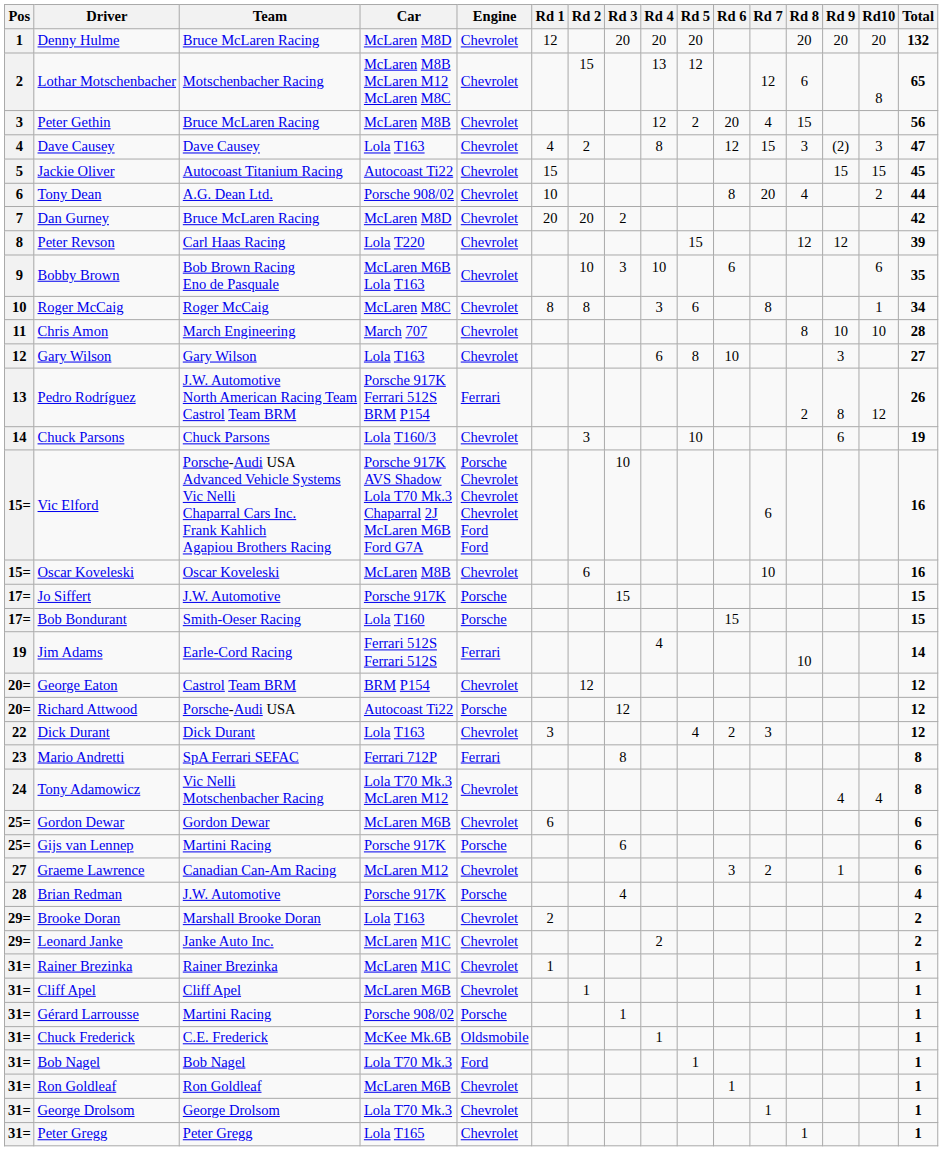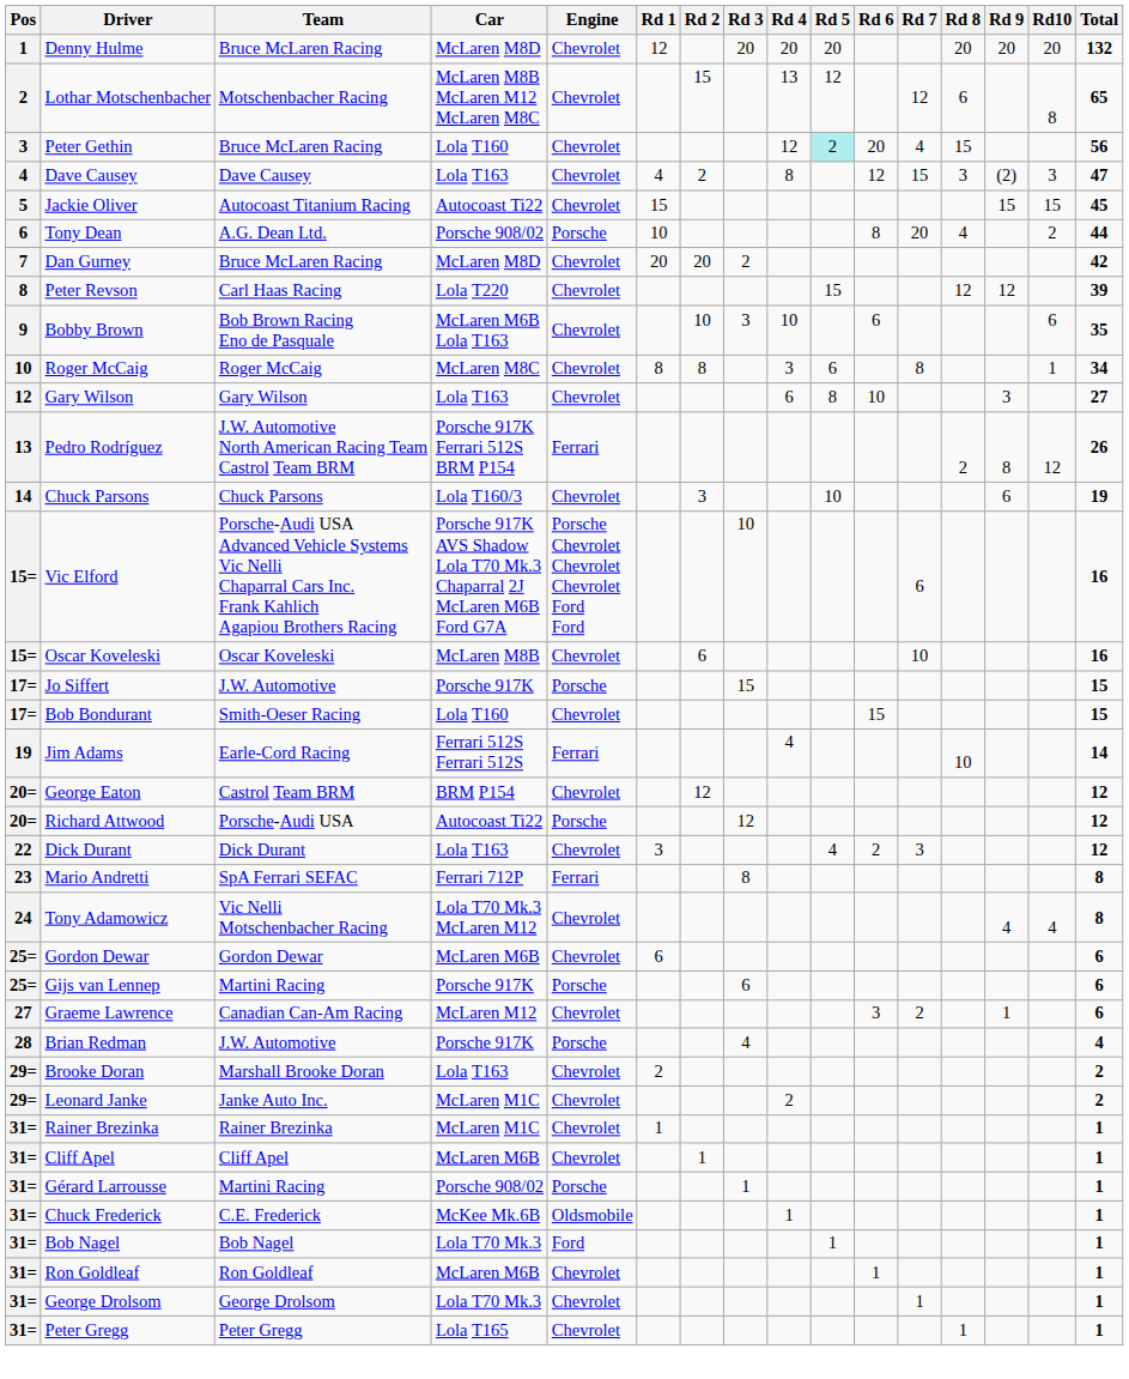 <table class="wikitable" style="font-size: 90%;">
 <tr>
 <th>Pos</th>
 <th>Driver</th>
 <th>Team</th>
 <th>Car</th>
 <th>Engine</th>
 <th>Rd 1</th>
 <th>Rd 2</th>
 <th>Rd 3</th>
 <th>Rd 4</th>
 <th>Rd 5</th>
 <th>Rd 6</th>
 <th>Rd 7</th>
 <th>Rd 8</th>
 <th>Rd 9</th>
 <th>Rd10</th>
 <th>Total</th>
 </tr>
 <tr>
 <th>1</th>
 <td> <a href='#'>Denny Hulme</a></td>
 <td> <a href='#'>Bruce McLaren Racing</a></td>
 <td><a href='#'>McLaren</a> <a href='#'>M8D</a></td>
 <td><a href='#'>Chevrolet</a></td>
 <td align="center">12</td>
 <td></td>
 <td align="center">20</td>
 <td align="center">20</td>
 <td align="center">20</td>
 <td></td>
 <td></td>
 <td align="center">20</td>
 <td align="center">20</td>
 <td align="center">20</td>
 <td align="center"><strong>132</strong></td>
 </tr>
 <tr>
 <th>2</th>
 <td> <a href='#'>Lothar Motschenbacher</a></td>
 <td> <a href='#'>Motschenbacher Racing</a></td>
 <td><a href='#'>McLaren</a> <a href='#'>M8B</a><br><a href='#'>McLaren M12</a><br><a href='#'>McLaren</a> <a href='#'>M8C</a></td>
 <td><a href='#'>Chevrolet</a></td>
 <td></td>
 <td align="center">15<br> <br> </td>
 <td></td>
 <td align="center">13<br> <br> </td>
 <td align="center">12<br> <br> </td>
 <td></td>
 <td align="center"> <br>12<br> </td>
 <td align="center"> <br>6<br> </td>
 <td></td>
 <td align="center"> <br> <br>8</td>
 <td align="center"><strong>65</strong></td>
 </tr>
 <tr>
 <th>3</th>
 <td> <a href='#'>Peter Gethin</a></td>
 <td> <a href='#'>Bruce McLaren Racing</a></td>
-<td><a href='#'>McLaren</a> <a href='#'>M8B</a></td>
+<td><a href='#'>Lola</a> <a href='#'>T160</a></td>
 <td><a href='#'>Chevrolet</a></td>
 <td></td>
 <td></td>
 <td></td>
 <td align="center">12</td>
-<td align="center">2</td>
+<td align="center" style="background: paleturquoise;">2</td>
 <td align="center">20</td>
 <td align="center">4</td>
 <td align="center">15</td>
 <td></td>
 <td></td>
 <td align="center"><strong>56</strong></td>
 </tr>
 <tr>
 <th>4</th>
 <td> <a href='#'>Dave Causey</a></td>
 <td> <a href='#'>Dave Causey</a></td>
 <td><a href='#'>Lola</a> <a href='#'>T163</a></td>
 <td><a href='#'>Chevrolet</a></td>
 <td align="center">4</td>
 <td align="center">2</td>
 <td></td>
 <td align="center">8</td>
 <td></td>
 <td align="center">12</td>
 <td align="center">15</td>
 <td align="center">3</td>
 <td align="center">(2)</td>
 <td align="center">3</td>
 <td align="center"><strong>47</strong></td>
 </tr>
 <tr>
 <th>5</th>
 <td> <a href='#'>Jackie Oliver</a></td>
 <td> <a href='#'>Autocoast Titanium Racing</a></td>
 <td><a href='#'>Autocoast Ti22</a></td>
 <td><a href='#'>Chevrolet</a></td>
 <td align="center">15</td>
 <td></td>
 <td></td>
 <td></td>
 <td></td>
 <td></td>
 <td></td>
 <td></td>
 <td align="center">15</td>
 <td align="center">15</td>
 <td align="center"><strong>45</strong></td>
 </tr>
 <tr>
 <th>6</th>
 <td> <a href='#'>Tony Dean</a></td>
 <td> <a href='#'>A.G. Dean Ltd.</a></td>
 <td><a href='#'>Porsche 908/02</a></td>
-<td><a href='#'>Chevrolet</a></td>
+<td><a href='#'>Porsche</a></td>
 <td align="center">10</td>
 <td></td>
 <td></td>
 <td></td>
 <td></td>
 <td align="center">8</td>
 <td align="center">20</td>
 <td align="center">4</td>
 <td></td>
 <td align="center">2</td>
 <td align="center"><strong>44</strong></td>
 </tr>
 <tr>
 <th>7</th>
 <td> <a href='#'>Dan Gurney</a></td>
 <td> <a href='#'>Bruce McLaren Racing</a></td>
 <td><a href='#'>McLaren</a> <a href='#'>M8D</a></td>
 <td><a href='#'>Chevrolet</a></td>
 <td align="center">20</td>
 <td align="center">20</td>
 <td align="center">2</td>
 <td></td>
 <td></td>
 <td></td>
 <td></td>
 <td></td>
 <td></td>
 <td></td>
 <td align="center"><strong>42</strong></td>
 </tr>
 <tr>
 <th>8</th>
 <td> <a href='#'>Peter Revson</a></td>
 <td> <a href='#'>Carl Haas Racing</a></td>
 <td><a href='#'>Lola</a> <a href='#'>T220</a></td>
 <td><a href='#'>Chevrolet</a></td>
 <td></td>
 <td></td>
 <td></td>
 <td></td>
 <td align="center">15</td>
 <td></td>
 <td></td>
 <td align="center">12</td>
 <td align="center">12</td>
 <td></td>
 <td align="center"><strong>39</strong></td>
 </tr>
 <tr>
 <th>9</th>
 <td> <a href='#'>Bobby Brown</a></td>
 <td> <a href='#'>Bob Brown Racing</a><br> <a href='#'>Eno de Pasquale</a></td>
 <td><a href='#'>McLaren M6B</a><br><a href='#'>Lola</a> <a href='#'>T163</a></td>
 <td><a href='#'>Chevrolet</a></td>
 <td></td>
 <td align="center">10<br> </td>
 <td align="center">3<br> </td>
 <td align="center">10<br> </td>
 <td></td>
 <td align="center">6<br> </td>
 <td></td>
 <td></td>
 <td></td>
 <td align="center">6<br> </td>
 <td align="center"><strong>35</strong></td>
 </tr>
 <tr>
 <th>10</th>
 <td> <a href='#'>Roger McCaig</a></td>
 <td> <a href='#'>Roger McCaig</a></td>
 <td><a href='#'>McLaren</a> <a href='#'>M8C</a></td>
 <td><a href='#'>Chevrolet</a></td>
 <td align="center">8</td>
 <td align="center">8</td>
 <td></td>
 <td align="center">3</td>
 <td align="center">6</td>
 <td></td>
 <td align="center">8</td>
 <td></td>
 <td></td>
 <td align="center">1</td>
 <td align="center"><strong>34</strong></td>
-</tr>
-<tr>
-<th>11</th>
-<td> <a href='#'>Chris Amon</a></td>
-<td> <a href='#'>March Engineering</a></td>
-<td><a href='#'>March</a> <a href='#'>707</a></td>
-<td><a href='#'>Chevrolet</a></td>
-<td></td>
-<td></td>
-<td></td>
-<td></td>
-<td></td>
-<td></td>
-<td></td>
-<td align="center">8</td>
-<td align="center">10</td>
-<td align="center">10</td>
-<td align="center"><strong>28</strong></td>
 </tr>
 <tr>
 <th>12</th>
 <td> <a href='#'>Gary Wilson</a></td>
 <td> <a href='#'>Gary Wilson</a></td>
 <td><a href='#'>Lola</a> <a href='#'>T163</a></td>
 <td><a href='#'>Chevrolet</a></td>
 <td></td>
 <td></td>
 <td></td>
 <td align="center">6</td>
 <td align="center">8</td>
 <td align="center">10</td>
 <td></td>
 <td></td>
 <td align="center">3</td>
 <td></td>
 <td align="center"><strong>27</strong></td>
 </tr>
 <tr>
 <th>13</th>
 <td> <a href='#'>Pedro Rodríguez</a></td>
 <td> <a href='#'>J.W. Automotive</a><br> <a href='#'>North American Racing Team</a><br> <a href='#'>Castrol</a> <a href='#'>Team BRM</a></td>
 <td><a href='#'>Porsche 917K</a><br><a href='#'>Ferrari 512S</a><br><a href='#'>BRM</a> <a href='#'>P154</a></td>
 <td><a href='#'>Ferrari</a></td>
 <td></td>
 <td></td>
 <td></td>
 <td></td>
 <td></td>
 <td></td>
 <td></td>
 <td align="center"> <br> <br>2</td>
 <td align="center"> <br> <br>8</td>
 <td align="center"> <br> <br>12</td>
 <td align="center"><strong>26</strong></td>
 </tr>
 <tr>
 <th>14</th>
 <td> <a href='#'>Chuck Parsons</a></td>
 <td> <a href='#'>Chuck Parsons</a></td>
 <td><a href='#'>Lola</a> <a href='#'>T160/3</a></td>
 <td><a href='#'>Chevrolet</a></td>
 <td></td>
 <td align="center">3</td>
 <td></td>
 <td></td>
 <td align="center">10</td>
 <td></td>
 <td></td>
 <td></td>
 <td align="center">6</td>
 <td></td>
 <td align="center"><strong>19</strong></td>
 </tr>
 <tr>
 <th>15=</th>
 <td> <a href='#'>Vic Elford</a></td>
 <td> <a href='#'>Porsche</a>-<a href='#'>Audi</a> USA<br> <a href='#'>Advanced Vehicle Systems</a><br> <a href='#'>Vic Nelli</a><br> <a href='#'>Chaparral Cars Inc.</a><br> <a href='#'>Frank Kahlich</a><br> <a href='#'>Agapiou Brothers Racing</a></td>
 <td><a href='#'>Porsche 917K</a><br><a href='#'>AVS Shadow</a><br><a href='#'>Lola T70 Mk.3</a><br><a href='#'>Chaparral</a> <a href='#'>2J</a><br><a href='#'>McLaren M6B</a><br><a href='#'>Ford G7A</a></td>
 <td><a href='#'>Porsche</a><br><a href='#'>Chevrolet</a><br><a href='#'>Chevrolet</a><br><a href='#'>Chevrolet</a><br><a href='#'>Ford</a><br><a href='#'>Ford</a></td>
 <td></td>
 <td></td>
 <td align="center">10<br> <br> <br> <br> <br> </td>
 <td></td>
 <td></td>
 <td></td>
 <td align="center"> <br> <br> <br>6<br> <br> </td>
 <td></td>
 <td></td>
 <td></td>
 <td align="center"><strong>16</strong></td>
 </tr>
 <tr>
 <th>15=</th>
 <td> <a href='#'>Oscar Koveleski</a></td>
 <td> <a href='#'>Oscar Koveleski</a></td>
 <td><a href='#'>McLaren</a> <a href='#'>M8B</a></td>
 <td><a href='#'>Chevrolet</a></td>
 <td></td>
 <td align="center">6</td>
 <td></td>
 <td></td>
 <td></td>
 <td></td>
 <td align="center">10</td>
 <td></td>
 <td></td>
 <td></td>
 <td align="center"><strong>16</strong></td>
 </tr>
 <tr>
 <th>17=</th>
 <td> <a href='#'>Jo Siffert</a></td>
 <td> <a href='#'>J.W. Automotive</a></td>
 <td><a href='#'>Porsche 917K</a></td>
 <td><a href='#'>Porsche</a></td>
 <td></td>
 <td></td>
 <td align="center">15</td>
 <td></td>
 <td></td>
 <td></td>
 <td></td>
 <td></td>
 <td></td>
 <td></td>
 <td align="center"><strong>15</strong></td>
 </tr>
 <tr>
 <th>17=</th>
 <td> <a href='#'>Bob Bondurant</a></td>
 <td> <a href='#'>Smith-Oeser Racing</a></td>
 <td><a href='#'>Lola</a> <a href='#'>T160</a></td>
-<td><a href='#'>Porsche</a></td>
+<td><a href='#'>Chevrolet</a></td>
 <td></td>
 <td></td>
 <td></td>
 <td></td>
 <td></td>
 <td align="center">15</td>
 <td></td>
 <td></td>
 <td></td>
 <td></td>
 <td align="center"><strong>15</strong></td>
 </tr>
 <tr>
 <th>19</th>
 <td> <a href='#'>Jim Adams</a></td>
 <td> <a href='#'>Earle-Cord Racing</a></td>
 <td><a href='#'>Ferrari 512S</a><br><a href='#'>Ferrari 512S</a></td>
 <td><a href='#'>Ferrari</a></td>
 <td></td>
 <td></td>
 <td></td>
 <td align="center">4<br> </td>
 <td></td>
 <td></td>
 <td></td>
 <td align="center"> <br>10</td>
 <td></td>
 <td></td>
 <td align="center"><strong>14</strong></td>
 </tr>
 <tr>
 <th>20=</th>
 <td> <a href='#'>George Eaton</a></td>
 <td> <a href='#'>Castrol</a> <a href='#'>Team BRM</a></td>
 <td><a href='#'>BRM</a> <a href='#'>P154</a></td>
 <td><a href='#'>Chevrolet</a></td>
 <td></td>
 <td align="center">12</td>
 <td></td>
 <td></td>
 <td></td>
 <td></td>
 <td></td>
 <td></td>
 <td></td>
 <td></td>
 <td align="center"><strong>12</strong></td>
 </tr>
 <tr>
 <th>20=</th>
 <td> <a href='#'>Richard Attwood</a></td>
 <td> <a href='#'>Porsche</a>-<a href='#'>Audi</a> USA</td>
 <td><a href='#'>Autocoast Ti22</a></td>
 <td><a href='#'>Porsche</a></td>
 <td></td>
 <td></td>
 <td align="center">12</td>
 <td></td>
 <td></td>
 <td></td>
 <td></td>
 <td></td>
 <td></td>
 <td></td>
 <td align="center"><strong>12</strong></td>
 </tr>
 <tr>
 <th>22</th>
 <td> <a href='#'>Dick Durant</a></td>
 <td> <a href='#'>Dick Durant</a></td>
 <td><a href='#'>Lola</a> <a href='#'>T163</a></td>
 <td><a href='#'>Chevrolet</a></td>
 <td align="center">3</td>
 <td></td>
 <td></td>
 <td></td>
 <td align="center">4</td>
 <td align="center">2</td>
 <td align="center">3</td>
 <td></td>
 <td></td>
 <td></td>
 <td align="center"><strong>12</strong></td>
 </tr>
 <tr>
 <th>23</th>
 <td> <a href='#'>Mario Andretti</a></td>
 <td> <a href='#'>SpA Ferrari SEFAC</a></td>
 <td><a href='#'>Ferrari 712P</a></td>
 <td><a href='#'>Ferrari</a></td>
 <td></td>
 <td></td>
 <td align="center">8</td>
 <td></td>
 <td></td>
 <td></td>
 <td></td>
 <td></td>
 <td></td>
 <td></td>
 <td align="center"><strong>8</strong></td>
 </tr>
 <tr>
 <th>24</th>
 <td> <a href='#'>Tony Adamowicz</a></td>
 <td> <a href='#'>Vic Nelli</a><br> <a href='#'>Motschenbacher Racing</a></td>
 <td><a href='#'>Lola T70 Mk.3</a><br><a href='#'>McLaren M12</a></td>
 <td><a href='#'>Chevrolet</a></td>
 <td></td>
 <td></td>
 <td></td>
 <td></td>
 <td></td>
 <td></td>
 <td></td>
 <td></td>
 <td align="center"> <br>4</td>
 <td align="center"> <br>4</td>
 <td align="center"><strong>8</strong></td>
 </tr>
 <tr>
 <th>25=</th>
 <td> <a href='#'>Gordon Dewar</a></td>
 <td> <a href='#'>Gordon Dewar</a></td>
 <td><a href='#'>McLaren M6B</a></td>
 <td><a href='#'>Chevrolet</a></td>
 <td align="center">6</td>
 <td></td>
 <td></td>
 <td></td>
 <td></td>
 <td></td>
 <td></td>
 <td></td>
 <td></td>
 <td></td>
 <td align="center"><strong>6</strong></td>
 </tr>
 <tr>
 <th>25=</th>
 <td> <a href='#'>Gijs van Lennep</a></td>
 <td> <a href='#'>Martini Racing</a></td>
 <td><a href='#'>Porsche 917K</a></td>
 <td><a href='#'>Porsche</a></td>
 <td></td>
 <td></td>
 <td align="center">6</td>
 <td></td>
 <td></td>
 <td></td>
 <td></td>
 <td></td>
 <td></td>
 <td></td>
 <td align="center"><strong>6</strong></td>
 </tr>
 <tr>
 <th>27</th>
 <td> <a href='#'>Graeme Lawrence</a></td>
 <td> <a href='#'>Canadian Can-Am Racing</a></td>
 <td><a href='#'>McLaren M12</a></td>
 <td><a href='#'>Chevrolet</a></td>
 <td></td>
 <td></td>
 <td></td>
 <td></td>
 <td></td>
 <td align="center">3</td>
 <td align="center">2</td>
 <td></td>
 <td align="center">1</td>
 <td></td>
 <td align="center"><strong>6</strong></td>
 </tr>
 <tr>
 <th>28</th>
 <td> <a href='#'>Brian Redman</a></td>
 <td> <a href='#'>J.W. Automotive</a></td>
 <td><a href='#'>Porsche 917K</a></td>
 <td><a href='#'>Porsche</a></td>
 <td></td>
 <td></td>
 <td align="center">4</td>
 <td></td>
 <td></td>
 <td></td>
 <td></td>
 <td></td>
 <td></td>
 <td></td>
 <td align="center"><strong>4</strong></td>
 </tr>
 <tr>
 <th>29=</th>
 <td> <a href='#'>Brooke Doran</a></td>
 <td> <a href='#'>Marshall Brooke Doran</a></td>
 <td><a href='#'>Lola</a> <a href='#'>T163</a></td>
 <td><a href='#'>Chevrolet</a></td>
 <td align="center">2</td>
 <td></td>
 <td></td>
 <td></td>
 <td></td>
 <td></td>
 <td></td>
 <td></td>
 <td></td>
 <td></td>
 <td align="center"><strong>2</strong></td>
 </tr>
 <tr>
 <th>29=</th>
 <td> <a href='#'>Leonard Janke</a></td>
 <td> <a href='#'>Janke Auto Inc.</a></td>
 <td><a href='#'>McLaren</a> <a href='#'>M1C</a></td>
 <td><a href='#'>Chevrolet</a></td>
 <td></td>
 <td></td>
 <td></td>
 <td align="center">2</td>
 <td></td>
 <td></td>
 <td></td>
 <td></td>
 <td></td>
 <td></td>
 <td align="center"><strong>2</strong></td>
 </tr>
 <tr>
 <th>31=</th>
 <td> <a href='#'>Rainer Brezinka</a></td>
 <td> <a href='#'>Rainer Brezinka</a></td>
 <td><a href='#'>McLaren</a> <a href='#'>M1C</a></td>
 <td><a href='#'>Chevrolet</a></td>
 <td align="center">1</td>
 <td></td>
 <td></td>
 <td></td>
 <td></td>
 <td></td>
 <td></td>
 <td></td>
 <td></td>
 <td></td>
 <td align="center"><strong>1</strong></td>
 </tr>
 <tr>
 <th>31=</th>
 <td> <a href='#'>Cliff Apel</a></td>
 <td> <a href='#'>Cliff Apel</a></td>
 <td><a href='#'>McLaren M6B</a></td>
 <td><a href='#'>Chevrolet</a></td>
 <td></td>
 <td align="center">1</td>
 <td></td>
 <td></td>
 <td></td>
 <td></td>
 <td></td>
 <td></td>
 <td></td>
 <td></td>
 <td align="center"><strong>1</strong></td>
 </tr>
 <tr>
 <th>31=</th>
 <td> <a href='#'>Gérard Larrousse</a></td>
 <td> <a href='#'>Martini Racing</a></td>
 <td><a href='#'>Porsche 908/02</a></td>
 <td><a href='#'>Porsche</a></td>
 <td></td>
 <td></td>
 <td align="center">1</td>
 <td></td>
 <td></td>
 <td></td>
 <td></td>
 <td></td>
 <td></td>
 <td></td>
 <td align="center"><strong>1</strong></td>
 </tr>
 <tr>
 <th>31=</th>
 <td> <a href='#'>Chuck Frederick</a></td>
 <td> <a href='#'>C.E. Frederick</a></td>
 <td><a href='#'>McKee Mk.6B</a></td>
 <td><a href='#'>Oldsmobile</a></td>
 <td></td>
 <td></td>
 <td></td>
 <td align="center">1</td>
 <td></td>
 <td></td>
 <td></td>
 <td></td>
 <td></td>
 <td></td>
 <td align="center"><strong>1</strong></td>
 </tr>
 <tr>
 <th>31=</th>
 <td> <a href='#'>Bob Nagel</a></td>
 <td> <a href='#'>Bob Nagel</a></td>
 <td><a href='#'>Lola T70 Mk.3</a></td>
 <td><a href='#'>Ford</a></td>
 <td></td>
 <td></td>
 <td></td>
 <td></td>
 <td align="center">1</td>
 <td></td>
 <td></td>
 <td></td>
 <td></td>
 <td></td>
 <td align="center"><strong>1</strong></td>
 </tr>
 <tr>
 <th>31=</th>
 <td> <a href='#'>Ron Goldleaf</a></td>
 <td> <a href='#'>Ron Goldleaf</a></td>
 <td><a href='#'>McLaren M6B</a></td>
 <td><a href='#'>Chevrolet</a></td>
 <td></td>
 <td></td>
 <td></td>
 <td></td>
 <td></td>
 <td align="center">1</td>
 <td></td>
 <td></td>
 <td></td>
 <td></td>
 <td align="center"><strong>1</strong></td>
 </tr>
 <tr>
 <th>31=</th>
 <td> <a href='#'>George Drolsom</a></td>
 <td> <a href='#'>George Drolsom</a></td>
 <td><a href='#'>Lola T70 Mk.3</a></td>
 <td><a href='#'>Chevrolet</a></td>
 <td></td>
 <td></td>
 <td></td>
 <td></td>
 <td></td>
 <td></td>
 <td align="center">1</td>
 <td></td>
 <td></td>
 <td></td>
 <td align="center"><strong>1</strong></td>
 </tr>
 <tr>
 <th>31=</th>
 <td> <a href='#'>Peter Gregg</a></td>
 <td> <a href='#'>Peter Gregg</a></td>
 <td><a href='#'>Lola</a> <a href='#'>T165</a></td>
 <td><a href='#'>Chevrolet</a></td>
 <td></td>
 <td></td>
 <td></td>
 <td></td>
 <td></td>
 <td></td>
 <td></td>
 <td align="center">1</td>
 <td></td>
 <td></td>
 <td align="center"><strong>1</strong></td>
 </tr>
 </table>
